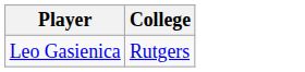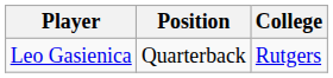 <table class="wikitable">
 <tr>
 <th>Player</th>
+<th>Position</th>
 <th>College</th>
 </tr>
 <tr>
 <td><a href='#'>Leo Gasienica</a></td>
+<td>Quarterback</td>
 <td><a href='#'>Rutgers</a></td>
 </tr>
 </table>
